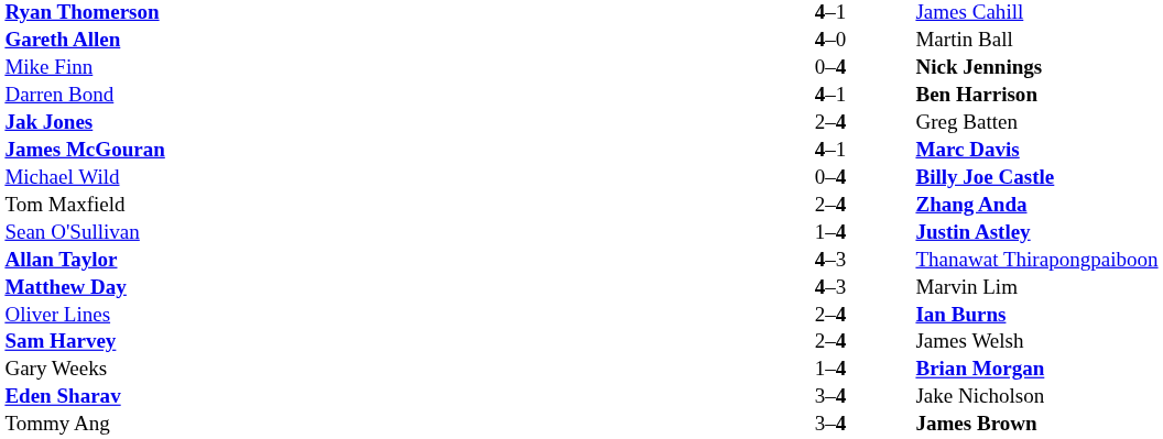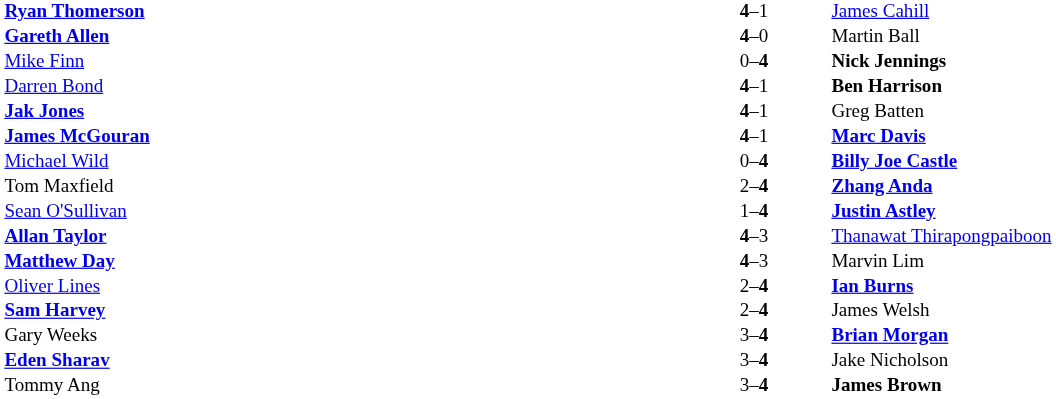 <table width="100%" cellspacing="1">
 <tr>
 <th width=45%></th>
 <th width=10%></th>
 <th width=45%></th>
 </tr>
 <tr>
 <td> <strong><a href='#'>Ryan Thomerson</a></strong></td>
 <td align="center"><strong>4</strong>–1</td>
 <td> <a href='#'>James Cahill</a></td>
 </tr>
 <tr>
 <td> <strong><a href='#'>Gareth Allen</a></strong></td>
 <td align="center"><strong>4</strong>–0</td>
 <td> Martin Ball</td>
 </tr>
 <tr>
 <td> <a href='#'>Mike Finn</a></td>
 <td align="center">0–<strong>4</strong></td>
 <td> <strong>Nick Jennings</strong></td>
 </tr>
 <tr>
 <td> <a href='#'>Darren Bond</a></td>
 <td align="center"><strong>4</strong>–1</td>
 <td> <strong>Ben Harrison</strong></td>
 </tr>
 <tr>
 <td> <strong><a href='#'>Jak Jones</a></strong></td>
-<td align="center">2–<strong>4</strong></td>
+<td align="center"><strong>4</strong>–1</td>
 <td> Greg Batten</td>
 </tr>
 <tr>
 <td> <strong><a href='#'>James McGouran</a></strong></td>
 <td align="center"><strong>4</strong>–1</td>
 <td><strong> <a href='#'>Marc Davis</a></strong></td>
 </tr>
 <tr>
 <td> <a href='#'>Michael Wild</a></td>
 <td align="center">0–<strong>4</strong></td>
 <td> <strong><a href='#'>Billy Joe Castle</a></strong></td>
 </tr>
 <tr>
 <td> Tom Maxfield</td>
 <td align="center">2–<strong>4</strong></td>
 <td> <strong><a href='#'>Zhang Anda</a></strong></td>
 </tr>
 <tr>
 <td> <a href='#'>Sean O'Sullivan</a></td>
 <td align="center">1–<strong>4</strong></td>
 <td> <strong><a href='#'>Justin Astley</a></strong></td>
 </tr>
 <tr>
 <td> <strong><a href='#'>Allan Taylor</a></strong></td>
 <td align="center"><strong>4</strong>–3</td>
 <td> <a href='#'>Thanawat Thirapongpaiboon</a></td>
 </tr>
 <tr>
 <td> <strong><a href='#'>Matthew Day</a></strong></td>
 <td align="center"><strong>4</strong>–3</td>
 <td> Marvin Lim</td>
 </tr>
 <tr>
 <td> <a href='#'>Oliver Lines</a></td>
 <td align="center">2–<strong>4</strong></td>
 <td> <strong><a href='#'>Ian Burns</a></strong></td>
 </tr>
 <tr>
 <td> <strong><a href='#'>Sam Harvey</a></strong></td>
 <td align="center">2–<strong>4</strong></td>
 <td> James Welsh</td>
 </tr>
 <tr>
 <td> Gary Weeks</td>
-<td align="center">1–<strong>4</strong></td>
+<td align="center">3–<strong>4</strong></td>
 <td> <strong><a href='#'>Brian Morgan</a></strong></td>
 </tr>
 <tr>
 <td> <strong><a href='#'>Eden Sharav</a></strong></td>
 <td align="center">3–<strong>4</strong></td>
 <td> Jake Nicholson</td>
 </tr>
 <tr>
 <td> Tommy Ang</td>
 <td align="center">3–<strong>4</strong></td>
 <td> <strong>James Brown</strong></td>
 </tr>
 </table>
